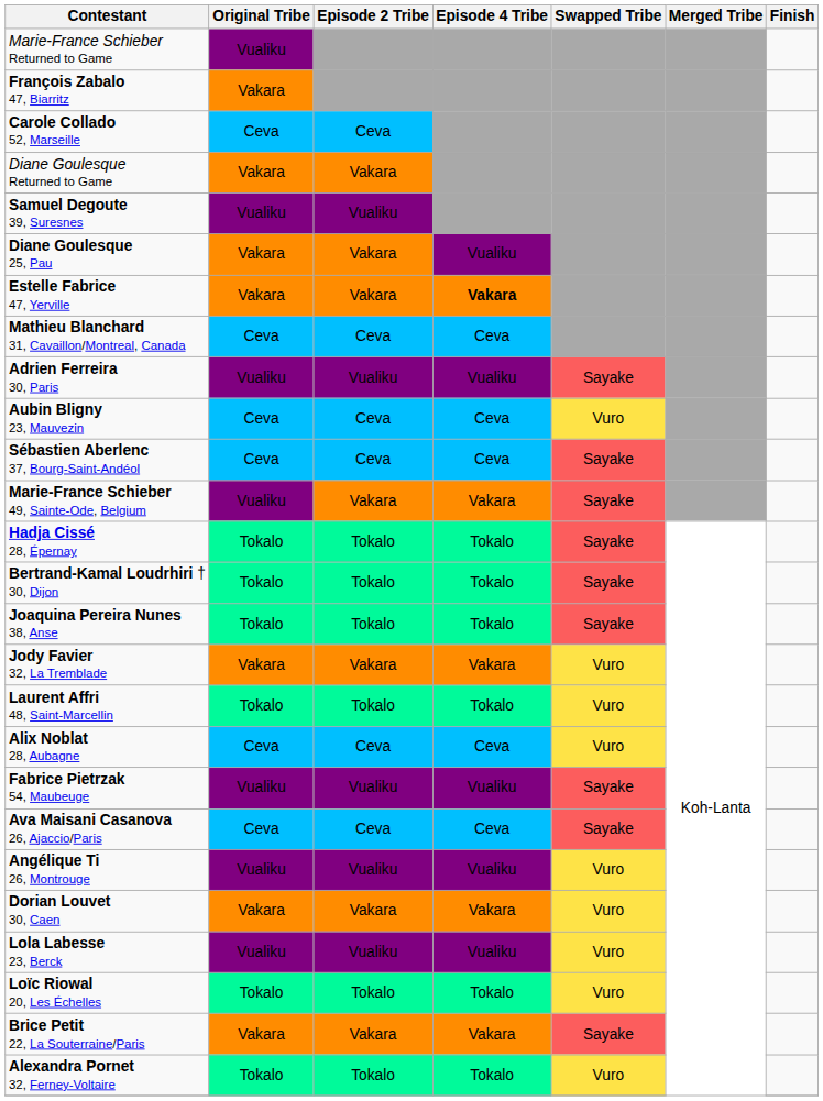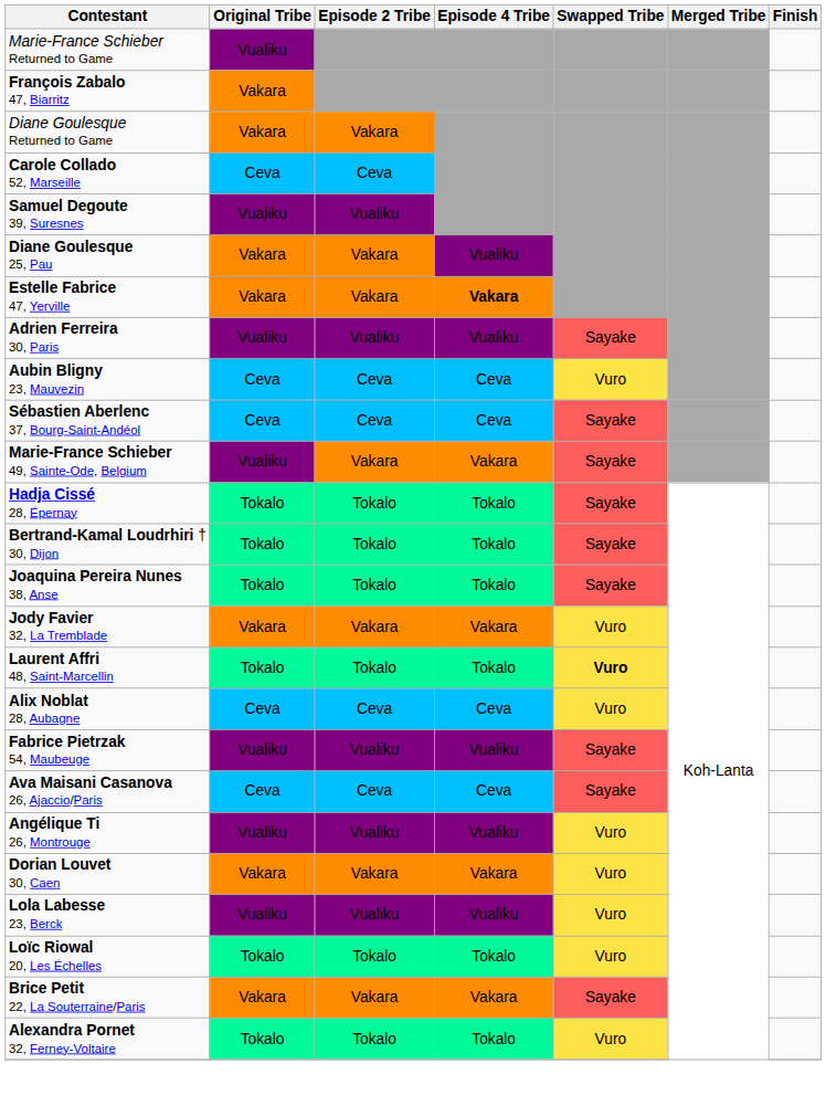 <table class="wikitable" style="margin:auto; text-align:center">
 <tr>
 <th>Contestant</th>
 <th>Original Tribe</th>
 <th>Episode 2 Tribe</th>
 <th>Episode 4 Tribe</th>
 <th>Swapped Tribe</th>
 <th>Merged Tribe</th>
 <th>Finish</th>
 </tr>
 <tr>
 <td style="text-align: left;"><em>Marie-France Schieber</em><small><br>Returned to Game</small></td>
 <td bgcolor="purple"><span>Vualiku</span></td>
 <td bgcolor="darkgrey"></td>
 <td bgcolor="darkgrey"></td>
 <td bgcolor="darkgrey"></td>
 <td bgcolor="darkgrey"></td>
 <td></td>
 </tr>
 <tr>
 <td style="text-align: left;"><strong>François Zabalo</strong><br><small>47, <a href='#'>Biarritz</a></small></td>
 <td bgcolor="DarkOrange">Vakara</td>
 <td bgcolor="darkgrey"></td>
 <td bgcolor="darkgrey"></td>
 <td bgcolor="darkgrey"></td>
 <td bgcolor="darkgrey"></td>
 <td></td>
 </tr>
 <tr>
-<td style="text-align: left;"><strong>Carole Collado</strong><br><small>52, <a href='#'>Marseille</a></small></td>
-<td bgcolor="DeepSkyBlue">Ceva</td>
-<td bgcolor="DeepSkyBlue">Ceva</td>
+<td style="text-align: left;"><em>Diane Goulesque</em><small><br>Returned to Game</small></td>
+<td bgcolor="DarkOrange">Vakara</td>
+<td bgcolor="DarkOrange">Vakara</td>
 <td bgcolor="darkgrey"></td>
 <td bgcolor="darkgrey"></td>
 <td bgcolor="darkgrey"></td>
 <td></td>
 </tr>
 <tr>
-<td style="text-align: left;"><em>Diane Goulesque</em><small><br>Returned to Game</small></td>
-<td bgcolor="DarkOrange">Vakara</td>
-<td bgcolor="DarkOrange">Vakara</td>
+<td style="text-align: left;"><strong>Carole Collado</strong><br><small>52, <a href='#'>Marseille</a></small></td>
+<td bgcolor="DeepSkyBlue">Ceva</td>
+<td bgcolor="DeepSkyBlue">Ceva</td>
 <td bgcolor="darkgrey"></td>
 <td bgcolor="darkgrey"></td>
 <td bgcolor="darkgrey"></td>
 <td></td>
 </tr>
 <tr>
 <td style="text-align: left;"><strong>Samuel Degoute</strong><br><small>39, <a href='#'>Suresnes</a></small></td>
 <td bgcolor="purple"><span>Vualiku</span></td>
 <td bgcolor="purple"><span>Vualiku</span></td>
 <td bgcolor="darkgrey"></td>
 <td bgcolor="darkgrey"></td>
 <td bgcolor="darkgrey"></td>
 <td></td>
 </tr>
 <tr>
 <td style="text-align: left;"><strong>Diane Goulesque</strong><br><small>25, <a href='#'>Pau</a></small></td>
 <td bgcolor="DarkOrange">Vakara</td>
 <td bgcolor="DarkOrange">Vakara</td>
 <td bgcolor="purple"><span>Vualiku</span></td>
 <td bgcolor="darkgrey"></td>
 <td bgcolor="darkgrey"></td>
 <td></td>
 </tr>
 <tr>
 <td style="text-align: left;"><strong>Estelle Fabrice</strong><br><small>47, <a href='#'>Yerville</a></small></td>
 <td bgcolor="DarkOrange">Vakara</td>
 <td bgcolor="DarkOrange">Vakara</td>
 <td bgcolor="DarkOrange"><strong>Vakara</strong></td>
-<td bgcolor="darkgrey"></td>
-<td bgcolor="darkgrey"></td>
-<td></td>
-</tr>
-<tr>
-<td style="text-align: left;"><strong>Mathieu Blanchard</strong><br><small>31, <a href='#'>Cavaillon</a>/<a href='#'>Montreal</a>, <a href='#'>Canada</a></small></td>
-<td bgcolor="DeepSkyBlue">Ceva</td>
-<td bgcolor="DeepSkyBlue">Ceva</td>
-<td bgcolor="DeepSkyBlue">Ceva</td>
 <td bgcolor="darkgrey"></td>
 <td bgcolor="darkgrey"></td>
 <td></td>
 </tr>
 <tr>
 <td style="text-align: left;"><strong>Adrien Ferreira</strong><br><small>30, <a href='#'>Paris</a></small></td>
 <td bgcolor="purple"><span>Vualiku</span></td>
 <td bgcolor="purple"><span>Vualiku</span></td>
 <td bgcolor="purple"><span>Vualiku</span></td>
 <td bgcolor=#fc5d5d>Sayake</td>
 <td bgcolor="darkgrey"></td>
 <td></td>
 </tr>
 <tr>
 <td style="text-align: left;"><strong>Aubin Bligny</strong><br><small>23, <a href='#'>Mauvezin</a></small></td>
 <td bgcolor="DeepSkyBlue">Ceva</td>
 <td bgcolor="DeepSkyBlue">Ceva</td>
 <td bgcolor="DeepSkyBlue">Ceva</td>
 <td bgcolor=#fee347>Vuro</td>
 <td bgcolor="darkgrey"></td>
 <td></td>
 </tr>
 <tr>
 <td style="text-align: left;"><strong>Sébastien Aberlenc</strong><br><small>37, <a href='#'>Bourg-Saint-Andéol</a></small></td>
 <td bgcolor="DeepSkyBlue">Ceva</td>
 <td bgcolor="DeepSkyBlue">Ceva</td>
 <td bgcolor="DeepSkyBlue">Ceva</td>
 <td bgcolor=#fc5d5d>Sayake</td>
 <td bgcolor="darkgrey"></td>
 <td></td>
 </tr>
 <tr>
 <td style="text-align: left;"><strong>Marie-France Schieber</strong><br><small>49, <a href='#'>Sainte-Ode</a>, <a href='#'>Belgium</a></small></td>
 <td bgcolor="purple"><span>Vualiku</span></td>
 <td bgcolor="DarkOrange">Vakara</td>
 <td bgcolor="DarkOrange">Vakara</td>
 <td bgcolor=#fc5d5d>Sayake</td>
 <td bgcolor="darkgrey"></td>
 <td></td>
 </tr>
 <tr>
 <td style="text-align: left;"><strong><a href='#'>Hadja Cissé</a></strong><br><small>28, <a href='#'>Épernay</a></small></td>
 <td bgcolor="MediumSpringGreen">Tokalo</td>
 <td bgcolor="MediumSpringGreen">Tokalo</td>
 <td bgcolor="MediumSpringGreen">Tokalo</td>
 <td bgcolor=#fc5d5d>Sayake</td>
 <td rowspan="15" bgcolor="white">Koh-Lanta</td>
 <td></td>
 </tr>
 <tr>
 <td style="text-align: left;"><strong>Bertrand-Kamal Loudrhiri</strong> †<br><small>30, <a href='#'>Dijon</a></small></td>
 <td bgcolor="MediumSpringGreen">Tokalo</td>
 <td bgcolor="MediumSpringGreen">Tokalo</td>
 <td bgcolor="MediumSpringGreen">Tokalo</td>
 <td bgcolor=#fc5d5d>Sayake</td>
 <td></td>
 </tr>
 <tr>
 <td style="text-align: left;"><strong>Joaquina Pereira Nunes</strong><br><small>38, <a href='#'>Anse</a></small></td>
 <td bgcolor="MediumSpringGreen">Tokalo</td>
 <td bgcolor="MediumSpringGreen">Tokalo</td>
 <td bgcolor="MediumSpringGreen">Tokalo</td>
 <td bgcolor=#fc5d5d>Sayake</td>
 <td></td>
 </tr>
 <tr>
 <td style="text-align: left;"><strong>Jody Favier</strong><br><small>32, <a href='#'>La Tremblade</a></small></td>
 <td bgcolor="DarkOrange">Vakara</td>
 <td bgcolor="DarkOrange">Vakara</td>
 <td bgcolor="DarkOrange">Vakara</td>
 <td bgcolor=#fee347>Vuro</td>
 <td></td>
 </tr>
 <tr>
 <td style="text-align: left;"><strong>Laurent Affri</strong><br><small>48, <a href='#'>Saint-Marcellin</a></small></td>
 <td bgcolor="MediumSpringGreen">Tokalo</td>
 <td bgcolor="MediumSpringGreen">Tokalo</td>
 <td bgcolor="MediumSpringGreen">Tokalo</td>
-<td bgcolor=#fee347>Vuro</td>
+<td bgcolor=#fee347><strong>Vuro</strong></td>
 <td></td>
 </tr>
 <tr>
 <td style="text-align: left;"><strong>Alix Noblat</strong><br><small>28, <a href='#'>Aubagne</a></small></td>
 <td bgcolor="DeepSkyBlue">Ceva</td>
 <td bgcolor="DeepSkyBlue">Ceva</td>
 <td bgcolor="DeepSkyBlue">Ceva</td>
 <td bgcolor=#fee347>Vuro</td>
 <td></td>
 </tr>
 <tr>
 <td style="text-align: left;"><strong>Fabrice Pietrzak</strong><br><small>54, <a href='#'>Maubeuge</a></small></td>
 <td bgcolor="purple"><span>Vualiku</span></td>
 <td bgcolor="purple"><span>Vualiku</span></td>
 <td bgcolor="purple"><span>Vualiku</span></td>
 <td bgcolor=#fc5d5d>Sayake</td>
 <td></td>
 </tr>
 <tr>
 <td style="text-align: left;"><strong>Ava Maisani Casanova</strong><br><small>26, <a href='#'>Ajaccio</a>/<a href='#'>Paris</a></small></td>
 <td bgcolor="DeepSkyBlue">Ceva</td>
 <td bgcolor="DeepSkyBlue">Ceva</td>
 <td bgcolor="DeepSkyBlue">Ceva</td>
 <td bgcolor=#fc5d5d>Sayake</td>
 <td></td>
 </tr>
 <tr>
 <td style="text-align: left;"><strong>Angélique Ti</strong><br><small>26, <a href='#'>Montrouge</a></small></td>
 <td bgcolor="purple"><span>Vualiku</span></td>
 <td bgcolor="purple"><span>Vualiku</span></td>
 <td bgcolor="purple"><span>Vualiku</span></td>
 <td bgcolor=#fee347>Vuro</td>
 <td></td>
 </tr>
 <tr>
 <td style="text-align: left;"><strong>Dorian Louvet</strong><br><small>30, <a href='#'>Caen</a></small></td>
 <td bgcolor="DarkOrange">Vakara</td>
 <td bgcolor="DarkOrange">Vakara</td>
 <td bgcolor="DarkOrange">Vakara</td>
 <td bgcolor=#fee347>Vuro</td>
 <td></td>
 </tr>
 <tr>
 <td style="text-align: left;"><strong>Lola Labesse</strong><br><small>23, <a href='#'>Berck</a></small></td>
 <td bgcolor="purple"><span>Vualiku</span></td>
 <td bgcolor="purple"><span>Vualiku</span></td>
 <td bgcolor="purple"><span>Vualiku</span></td>
 <td bgcolor=#fee347>Vuro</td>
 <td></td>
 </tr>
 <tr>
 <td style="text-align: left;"><strong>Loïc Riowal</strong><br><small>20, <a href='#'>Les Échelles</a></small></td>
 <td bgcolor="MediumSpringGreen">Tokalo</td>
 <td bgcolor="MediumSpringGreen">Tokalo</td>
 <td bgcolor="MediumSpringGreen">Tokalo</td>
 <td bgcolor=#fee347>Vuro</td>
 <td></td>
 </tr>
 <tr>
 <td style="text-align: left;"><strong>Brice Petit</strong><br><small>22, <a href='#'>La Souterraine</a>/<a href='#'>Paris</a></small></td>
 <td bgcolor="DarkOrange">Vakara</td>
 <td bgcolor="DarkOrange">Vakara</td>
 <td bgcolor="DarkOrange">Vakara</td>
 <td bgcolor=#fc5d5d>Sayake</td>
 <td></td>
 </tr>
 <tr>
 <td style="text-align: left;"><strong>Alexandra Pornet</strong><br><small>32, <a href='#'>Ferney-Voltaire</a></small></td>
 <td bgcolor="MediumSpringGreen">Tokalo</td>
 <td bgcolor="MediumSpringGreen">Tokalo</td>
 <td bgcolor="MediumSpringGreen">Tokalo</td>
 <td bgcolor=#fee347>Vuro</td>
 <td></td>
 </tr>
 <tr>
 </tr>
 </table>
